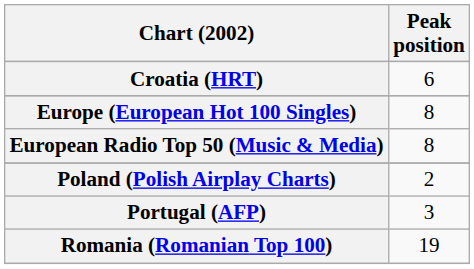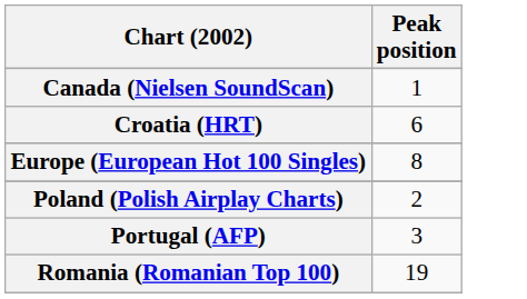 <table class="wikitable sortable plainrowheaders" style="text-align:center">
 <tr>
 <th scope="col">Chart (2002)</th>
 <th scope="col">Peak<br>position</th>
 </tr>
 <tr>
 </tr>
 <tr>
 </tr>
 <tr>
 </tr>
 <tr>
 </tr>
 <tr>
+<th scope="row">Canada (<a href='#'>Nielsen SoundScan</a>)</th>
+<td>1</td>
+</tr>
+<tr>
 <th scope="row">Croatia (<a href='#'>HRT</a>)</th>
 <td>6</td>
 </tr>
 <tr>
 </tr>
 <tr>
 <th scope="row">Europe (<a href='#'>European Hot 100 Singles</a>)</th>
-<td>8</td>
-</tr>
-<tr>
-<th scope="row">European Radio Top 50 (<a href='#'>Music & Media</a>)</th>
 <td>8</td>
 </tr>
 <tr>
 </tr>
 <tr>
 </tr>
 <tr>
 </tr>
 <tr>
 </tr>
 <tr>
 </tr>
 <tr>
 </tr>
 <tr>
 </tr>
 <tr>
 <th scope="row">Poland (<a href='#'>Polish Airplay Charts</a>)</th>
 <td>2</td>
 </tr>
 <tr>
 <th scope="row">Portugal (<a href='#'>AFP</a>)</th>
 <td>3</td>
 </tr>
 <tr>
 <th scope="row">Romania (<a href='#'>Romanian Top 100</a>)</th>
 <td>19</td>
 </tr>
 <tr>
 </tr>
 <tr>
 </tr>
 <tr>
 </tr>
 <tr>
 </tr>
 <tr>
 </tr>
 <tr>
 </tr>
 <tr>
 </tr>
 <tr>
 </tr>
 <tr>
 </tr>
 <tr>
 </tr>
 <tr>
 </tr>
 </table>
